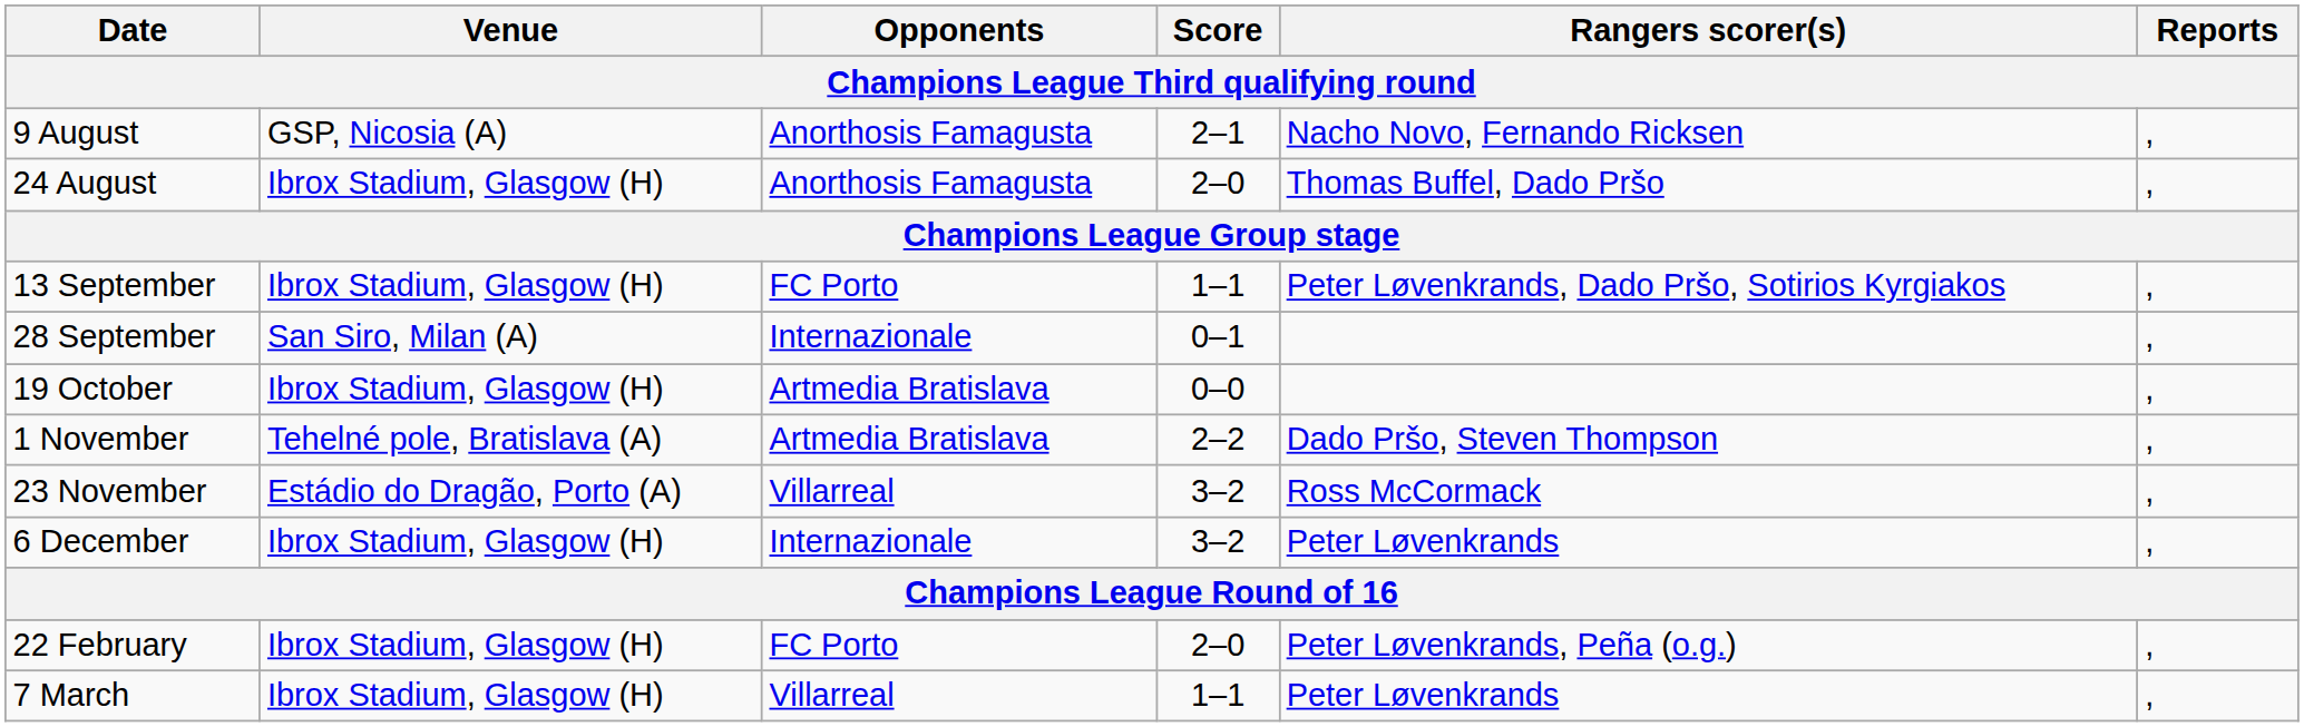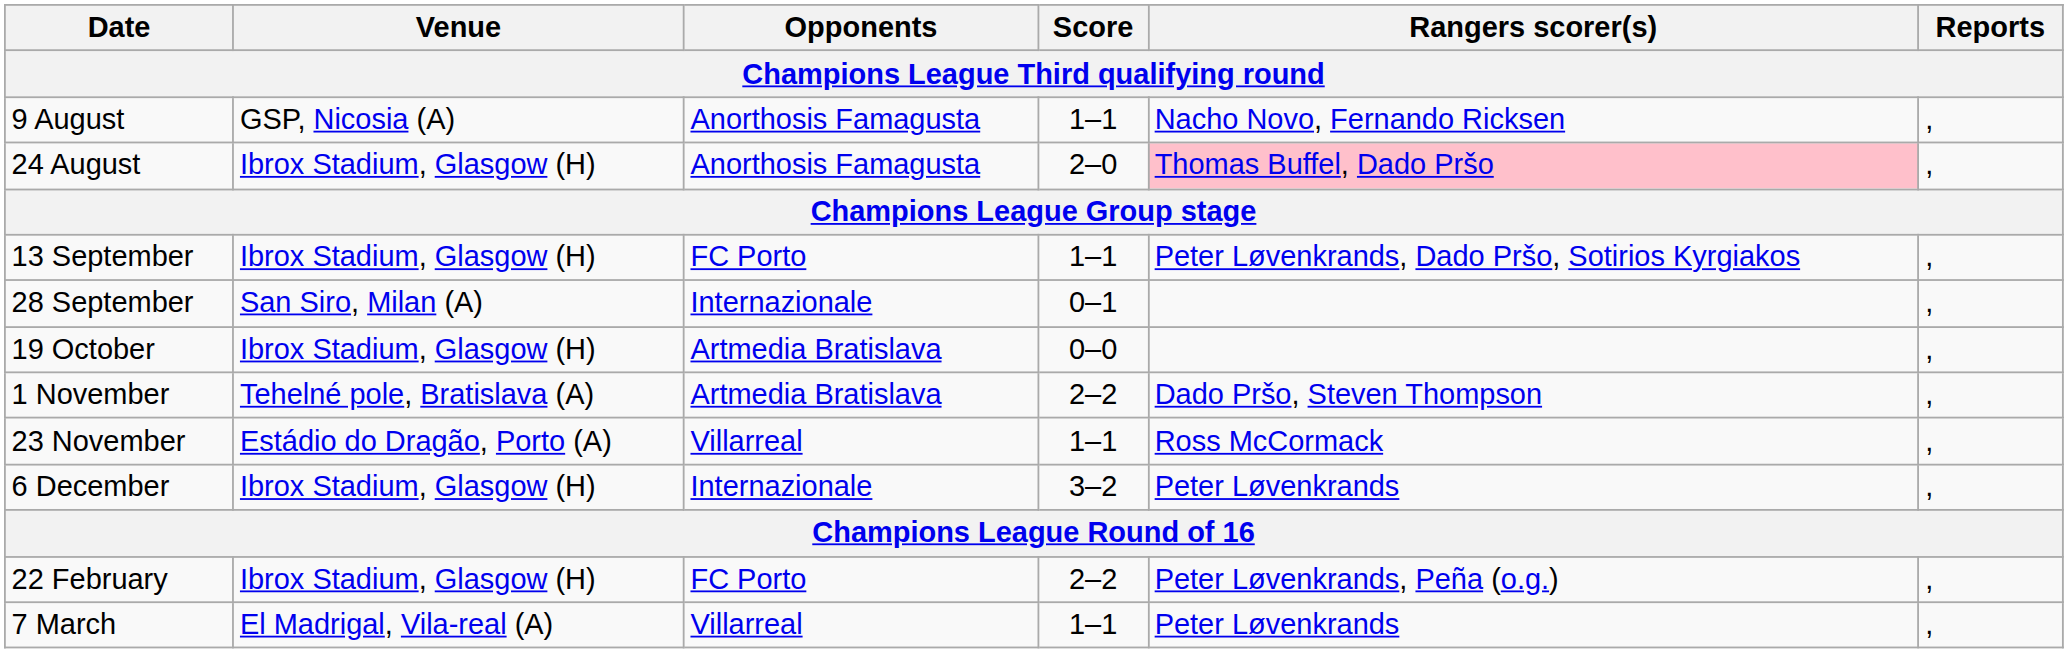 <table class="wikitable" width=90%>
 <tr>
 <th>Date</th>
 <th>Venue</th>
 <th>Opponents</th>
 <th>Score</th>
 <th>Rangers scorer(s)</th>
 <th>Reports</th>
 </tr>
 <tr>
 <th colspan=7><a href='#'>Champions League Third qualifying round</a></th>
 </tr>
 <tr>
 <td>9 August</td>
 <td>GSP, <a href='#'>Nicosia</a> (A)</td>
 <td> <a href='#'>Anorthosis Famagusta</a></td>
-<td align=center>2–1</td>
+<td align=center>1–1</td>
 <td><a href='#'>Nacho Novo</a>, <a href='#'>Fernando Ricksen</a></td>
 <td>, </td>
 </tr>
 <tr>
 <td>24 August</td>
 <td><a href='#'>Ibrox Stadium</a>, <a href='#'>Glasgow</a> (H)</td>
 <td> <a href='#'>Anorthosis Famagusta</a></td>
 <td align=center>2–0</td>
-<td><a href='#'>Thomas Buffel</a>, <a href='#'>Dado Pršo</a></td>
+<td style="background: pink;"><a href='#'>Thomas Buffel</a>, <a href='#'>Dado Pršo</a></td>
 <td>, </td>
 </tr>
 <tr>
 <th colspan=7><a href='#'>Champions League Group stage</a></th>
 </tr>
 <tr>
 <td>13 September</td>
 <td><a href='#'>Ibrox Stadium</a>, <a href='#'>Glasgow</a> (H)</td>
 <td> <a href='#'>FC Porto</a></td>
 <td align=center>1–1</td>
 <td><a href='#'>Peter Løvenkrands</a>, <a href='#'>Dado Pršo</a>, <a href='#'>Sotirios Kyrgiakos</a></td>
 <td>, </td>
 </tr>
 <tr>
 <td>28 September</td>
 <td><a href='#'>San Siro</a>, <a href='#'>Milan</a> (A)</td>
 <td> <a href='#'>Internazionale</a></td>
 <td align=center>0–1</td>
 <td></td>
 <td>, </td>
 </tr>
 <tr>
 <td>19 October</td>
 <td><a href='#'>Ibrox Stadium</a>, <a href='#'>Glasgow</a> (H)</td>
 <td> <a href='#'>Artmedia Bratislava</a></td>
 <td align=center>0–0</td>
 <td></td>
 <td>, </td>
 </tr>
 <tr>
 <td>1 November</td>
 <td><a href='#'>Tehelné pole</a>, <a href='#'>Bratislava</a> (A)</td>
 <td> <a href='#'>Artmedia Bratislava</a></td>
 <td align=center>2–2</td>
 <td><a href='#'>Dado Pršo</a>, <a href='#'>Steven Thompson</a></td>
 <td>, </td>
 </tr>
 <tr>
 <td>23 November</td>
 <td><a href='#'>Estádio do Dragão</a>, <a href='#'>Porto</a> (A)</td>
 <td> <a href='#'>Villarreal</a></td>
-<td align=center>3–2</td>
+<td align=center>1–1</td>
 <td><a href='#'>Ross McCormack</a></td>
 <td>, </td>
 </tr>
 <tr>
 <td>6 December</td>
 <td><a href='#'>Ibrox Stadium</a>, <a href='#'>Glasgow</a> (H)</td>
 <td> <a href='#'>Internazionale</a></td>
 <td align=center>3–2</td>
 <td><a href='#'>Peter Løvenkrands</a></td>
 <td>, </td>
 </tr>
 <tr>
 <th colspan=7><a href='#'>Champions League Round of 16</a></th>
 </tr>
 <tr>
 <td>22 February</td>
 <td><a href='#'>Ibrox Stadium</a>, <a href='#'>Glasgow</a> (H)</td>
 <td> <a href='#'>FC Porto</a></td>
-<td align=center>2–0</td>
+<td align=center>2–2</td>
 <td><a href='#'>Peter Løvenkrands</a>, <a href='#'>Peña</a> (<a href='#'>o.g.</a>)</td>
 <td>, </td>
 </tr>
 <tr>
 <td>7 March</td>
-<td><a href='#'>Ibrox Stadium</a>, <a href='#'>Glasgow</a> (H)</td>
+<td><a href='#'>El Madrigal</a>, <a href='#'>Vila-real</a> (A)</td>
 <td> <a href='#'>Villarreal</a></td>
 <td align=center>1–1</td>
 <td><a href='#'>Peter Løvenkrands</a></td>
 <td>, </td>
 </tr>
 </table>
